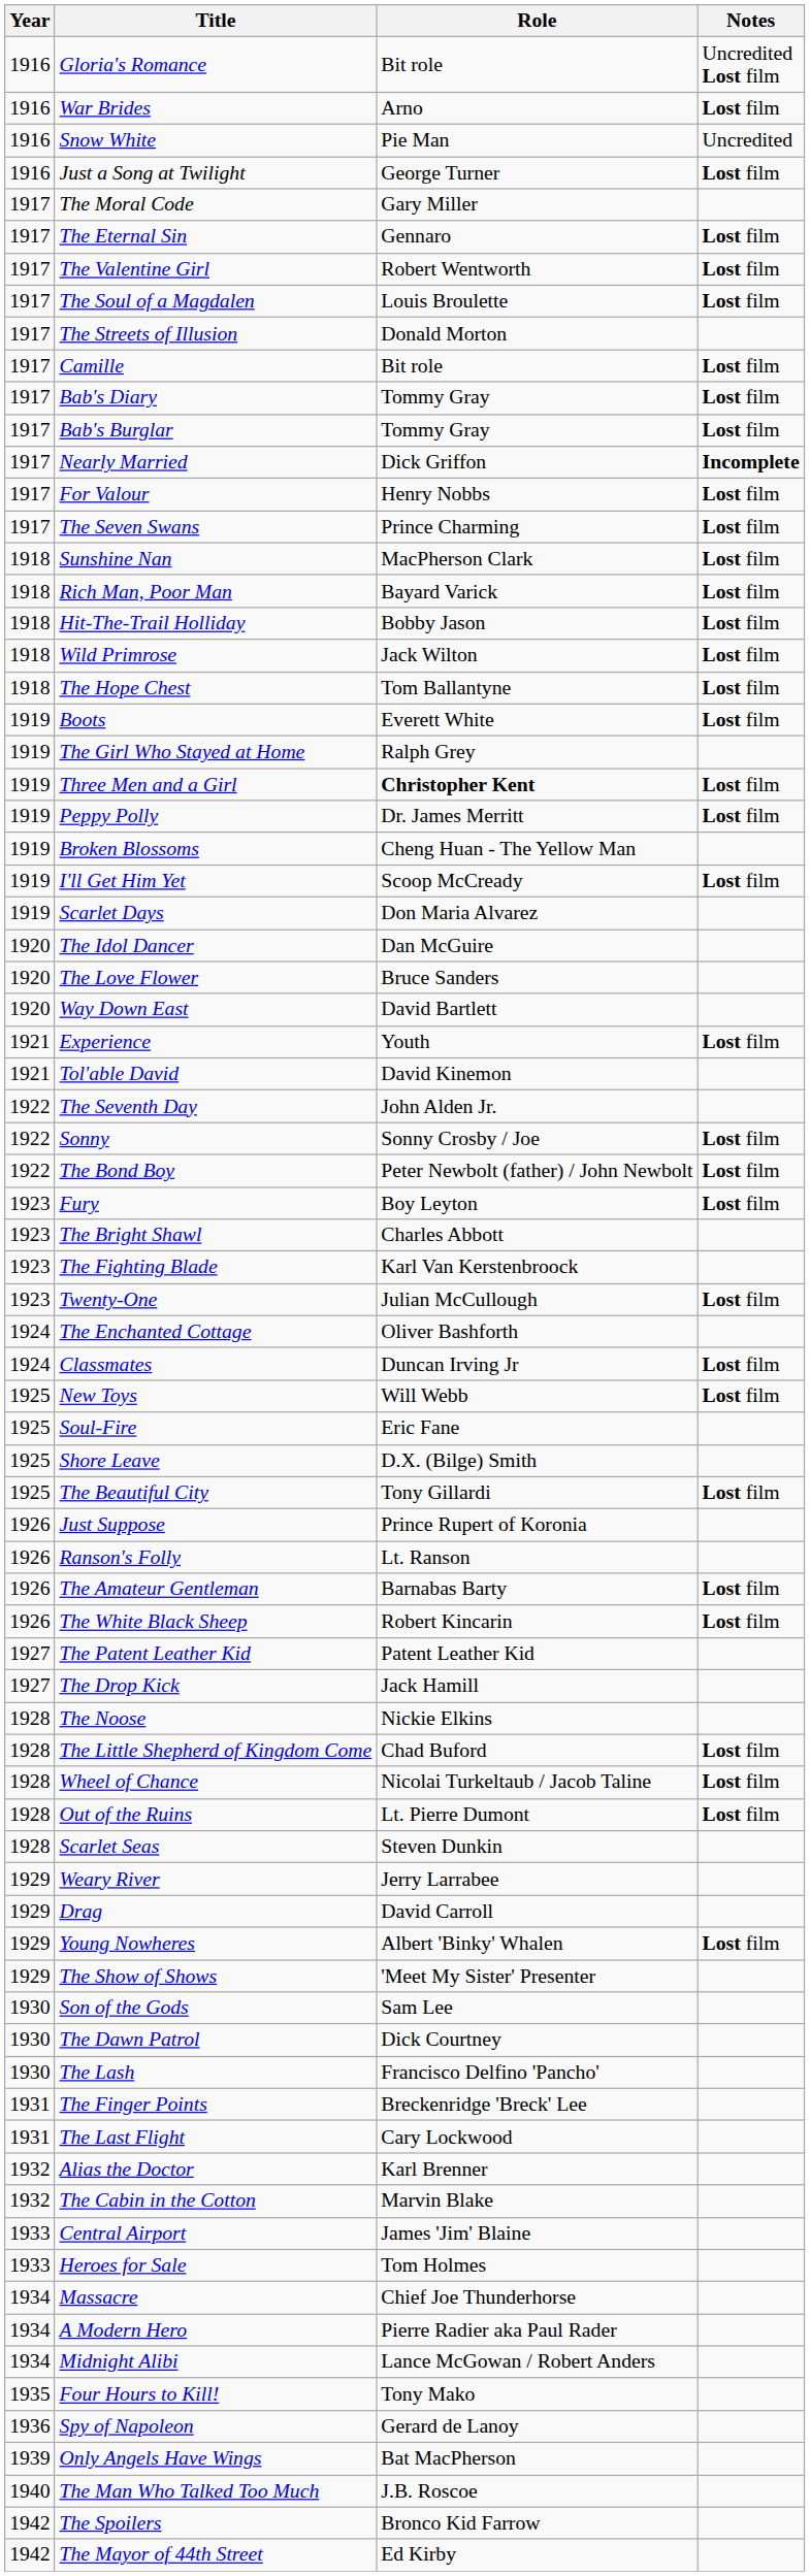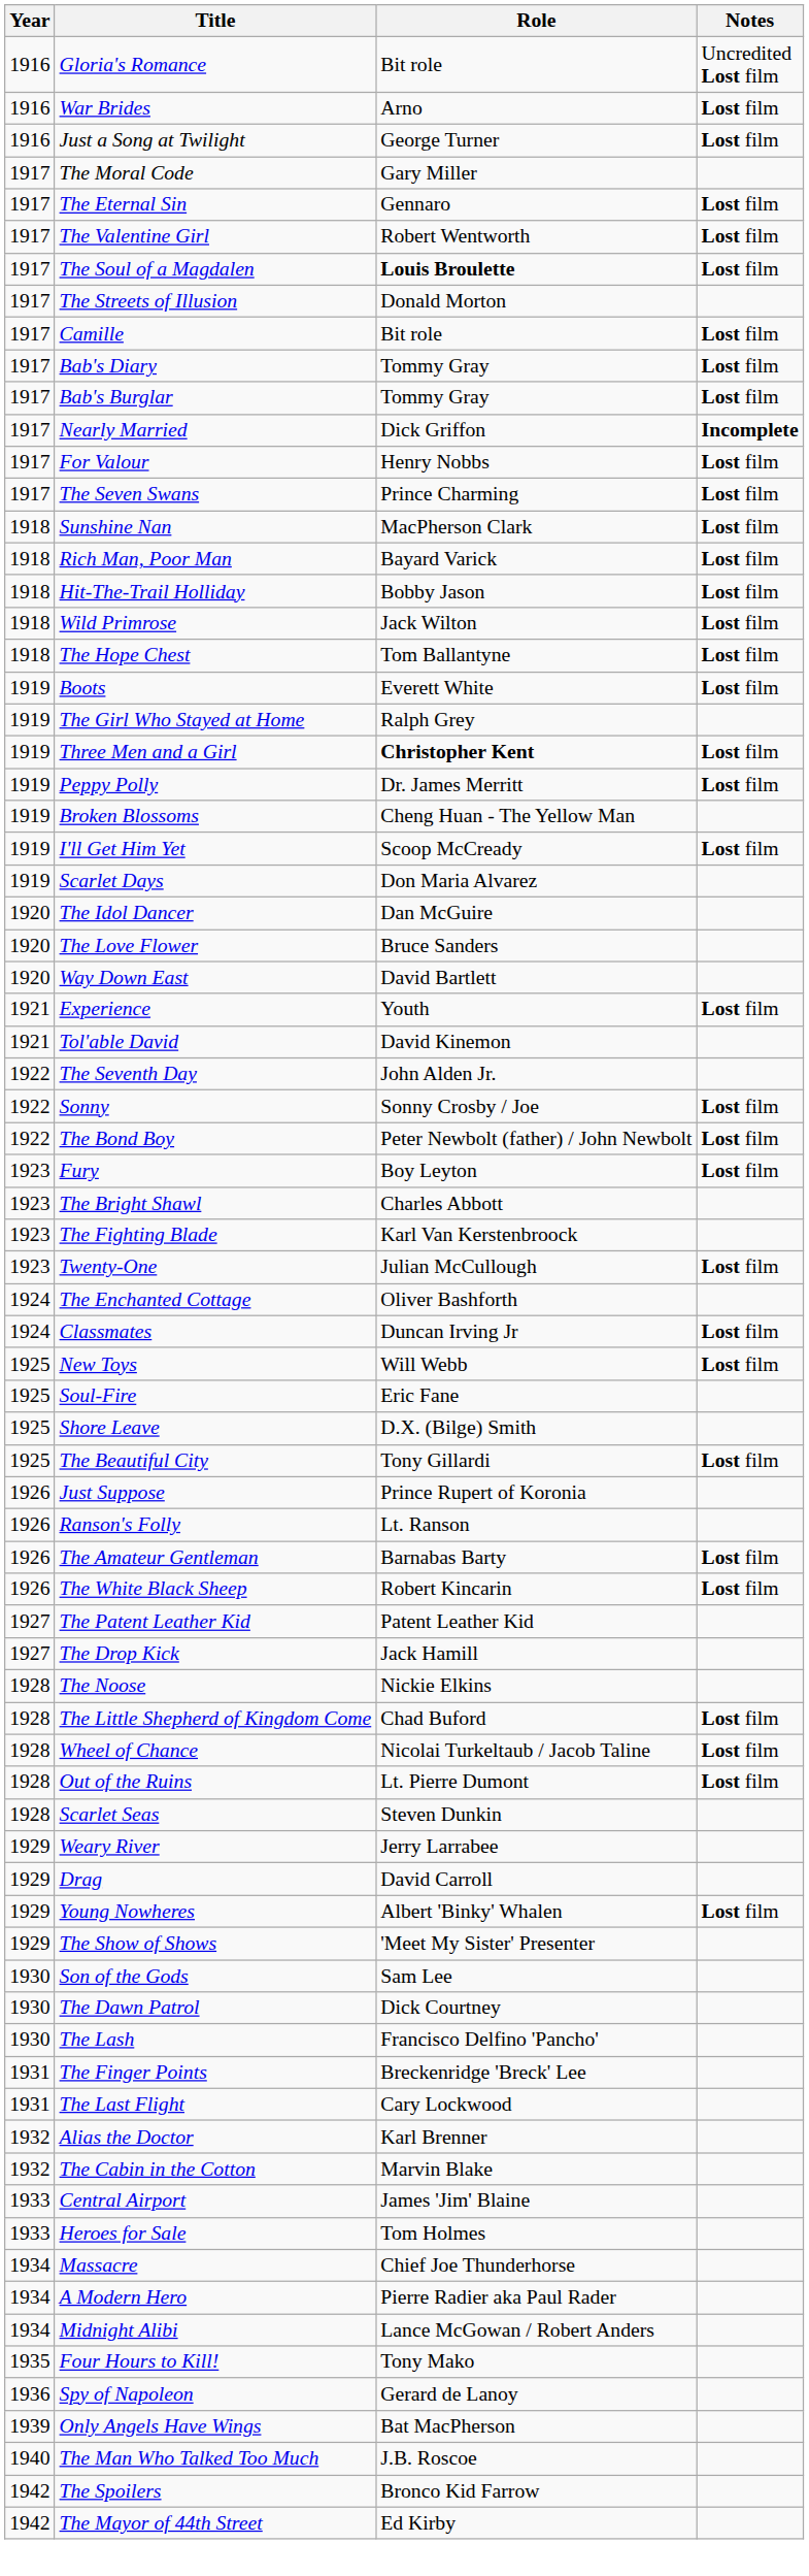 <table class="wikitable sortable">
 <tr>
 <th>Year</th>
 <th>Title</th>
 <th>Role</th>
 <th class="unsortable">Notes</th>
 </tr>
 <tr>
 <td>1916</td>
 <td><em><a href='#'>Gloria's Romance</a></em></td>
 <td>Bit role</td>
 <td>Uncredited <br> <strong>Lost</strong> film</td>
 </tr>
 <tr>
 <td>1916</td>
 <td><em><a href='#'>War Brides</a></em></td>
 <td>Arno</td>
 <td><strong>Lost</strong> film</td>
-</tr>
-<tr>
-<td>1916</td>
-<td><em><a href='#'>Snow White</a></em></td>
-<td>Pie Man</td>
-<td>Uncredited</td>
 </tr>
 <tr>
 <td>1916</td>
 <td><em>Just a Song at Twilight</em></td>
 <td>George Turner</td>
 <td><strong>Lost</strong> film</td>
 </tr>
 <tr>
 <td>1917</td>
 <td><em>The Moral Code</em></td>
 <td>Gary Miller</td>
 <td></td>
 </tr>
 <tr>
 <td>1917</td>
 <td><em><a href='#'>The Eternal Sin</a></em></td>
 <td>Gennaro</td>
 <td><strong>Lost</strong> film</td>
 </tr>
 <tr>
 <td>1917</td>
 <td><em><a href='#'>The Valentine Girl</a></em></td>
 <td>Robert Wentworth</td>
 <td><strong>Lost</strong> film</td>
 </tr>
 <tr>
 <td>1917</td>
 <td><em><a href='#'>The Soul of a Magdalen</a></em></td>
-<td>Louis Broulette</td>
+<td><strong>Louis Broulette</strong></td>
 <td><strong>Lost</strong> film</td>
 </tr>
 <tr>
 <td>1917</td>
 <td><em><a href='#'>The Streets of Illusion</a></em></td>
 <td>Donald Morton</td>
 <td></td>
 </tr>
 <tr>
 <td>1917</td>
 <td><em><a href='#'>Camille</a></em></td>
 <td>Bit role</td>
 <td><strong>Lost</strong> film</td>
 </tr>
 <tr>
 <td>1917</td>
 <td><em><a href='#'>Bab's Diary</a></em></td>
 <td>Tommy Gray</td>
 <td><strong>Lost</strong> film</td>
 </tr>
 <tr>
 <td>1917</td>
 <td><em><a href='#'>Bab's Burglar</a></em></td>
 <td>Tommy Gray</td>
 <td><strong>Lost</strong> film</td>
 </tr>
 <tr>
 <td>1917</td>
 <td><em><a href='#'>Nearly Married</a></em></td>
 <td>Dick Griffon</td>
 <td><strong>Incomplete</strong></td>
 </tr>
 <tr>
 <td>1917</td>
 <td><em><a href='#'>For Valour</a></em></td>
 <td>Henry Nobbs</td>
 <td><strong>Lost</strong> film</td>
 </tr>
 <tr>
 <td>1917</td>
 <td><em><a href='#'>The Seven Swans</a></em></td>
 <td>Prince Charming</td>
 <td><strong>Lost</strong> film</td>
 </tr>
 <tr>
 <td>1918</td>
 <td><em><a href='#'>Sunshine Nan</a></em></td>
 <td>MacPherson Clark</td>
 <td><strong>Lost</strong> film</td>
 </tr>
 <tr>
 <td>1918</td>
 <td><em><a href='#'>Rich Man, Poor Man</a></em></td>
 <td>Bayard Varick</td>
 <td><strong>Lost</strong> film</td>
 </tr>
 <tr>
 <td>1918</td>
 <td><em><a href='#'>Hit-The-Trail Holliday</a></em></td>
 <td>Bobby Jason</td>
 <td><strong>Lost</strong> film</td>
 </tr>
 <tr>
 <td>1918</td>
 <td><em><a href='#'>Wild Primrose</a></em></td>
 <td>Jack Wilton</td>
 <td><strong>Lost</strong> film</td>
 </tr>
 <tr>
 <td>1918</td>
 <td><em><a href='#'>The Hope Chest</a></em></td>
 <td>Tom Ballantyne</td>
 <td><strong>Lost</strong> film</td>
 </tr>
 <tr>
 <td>1919</td>
 <td><em><a href='#'>Boots</a></em></td>
 <td>Everett White</td>
 <td><strong>Lost</strong> film</td>
 </tr>
 <tr>
 <td>1919</td>
 <td><em><a href='#'>The Girl Who Stayed at Home</a></em></td>
 <td>Ralph Grey</td>
 <td></td>
 </tr>
 <tr>
 <td>1919</td>
 <td><em><a href='#'>Three Men and a Girl</a></em></td>
 <td><strong>Christopher Kent</strong></td>
 <td><strong>Lost</strong> film</td>
 </tr>
 <tr>
 <td>1919</td>
 <td><em><a href='#'>Peppy Polly</a></em></td>
 <td>Dr. James Merritt</td>
 <td><strong>Lost</strong> film</td>
 </tr>
 <tr>
 <td>1919</td>
 <td><em><a href='#'>Broken Blossoms</a></em></td>
 <td>Cheng Huan - The Yellow Man</td>
 <td></td>
 </tr>
 <tr>
 <td>1919</td>
 <td><em><a href='#'>I'll Get Him Yet</a></em></td>
 <td>Scoop McCready</td>
 <td><strong>Lost</strong> film</td>
 </tr>
 <tr>
 <td>1919</td>
 <td><em><a href='#'>Scarlet Days</a></em></td>
 <td>Don Maria Alvarez</td>
 <td></td>
 </tr>
 <tr>
 <td>1920</td>
 <td><em><a href='#'>The Idol Dancer</a></em></td>
 <td>Dan McGuire</td>
 <td></td>
 </tr>
 <tr>
 <td>1920</td>
 <td><em><a href='#'>The Love Flower</a></em></td>
 <td>Bruce Sanders</td>
 <td></td>
 </tr>
 <tr>
 <td>1920</td>
 <td><em><a href='#'>Way Down East</a></em></td>
 <td>David Bartlett</td>
 <td></td>
 </tr>
 <tr>
 <td>1921</td>
 <td><em><a href='#'>Experience</a></em></td>
 <td>Youth</td>
 <td><strong>Lost</strong> film</td>
 </tr>
 <tr>
 <td>1921</td>
 <td><em><a href='#'>Tol'able David</a></em></td>
 <td>David Kinemon</td>
 <td></td>
 </tr>
 <tr>
 <td>1922</td>
 <td><em><a href='#'>The Seventh Day</a></em></td>
 <td>John Alden Jr.</td>
 <td></td>
 </tr>
 <tr>
 <td>1922</td>
 <td><em><a href='#'>Sonny</a></em></td>
 <td>Sonny Crosby / Joe</td>
 <td><strong>Lost</strong> film</td>
 </tr>
 <tr>
 <td>1922</td>
 <td><em><a href='#'>The Bond Boy</a></em></td>
 <td>Peter Newbolt (father) / John Newbolt</td>
 <td><strong>Lost</strong> film</td>
 </tr>
 <tr>
 <td>1923</td>
 <td><em><a href='#'>Fury</a></em></td>
 <td>Boy Leyton</td>
 <td><strong>Lost</strong> film</td>
 </tr>
 <tr>
 <td>1923</td>
 <td><em><a href='#'>The Bright Shawl</a></em></td>
 <td>Charles Abbott</td>
 <td></td>
 </tr>
 <tr>
 <td>1923</td>
 <td><em><a href='#'>The Fighting Blade</a></em></td>
 <td>Karl Van Kerstenbroock</td>
 <td></td>
 </tr>
 <tr>
 <td>1923</td>
 <td><em><a href='#'>Twenty-One</a></em></td>
 <td>Julian McCullough</td>
 <td><strong>Lost</strong> film</td>
 </tr>
 <tr>
 <td>1924</td>
 <td><em><a href='#'>The Enchanted Cottage</a></em></td>
 <td>Oliver Bashforth</td>
 <td></td>
 </tr>
 <tr>
 <td>1924</td>
 <td><em><a href='#'>Classmates</a></em></td>
 <td>Duncan Irving Jr</td>
 <td><strong>Lost</strong> film</td>
 </tr>
 <tr>
 <td>1925</td>
 <td><em><a href='#'>New Toys</a></em></td>
 <td>Will Webb</td>
 <td><strong>Lost</strong> film</td>
 </tr>
 <tr>
 <td>1925</td>
 <td><em><a href='#'>Soul-Fire</a></em></td>
 <td>Eric Fane</td>
 <td></td>
 </tr>
 <tr>
 <td>1925</td>
 <td><em><a href='#'>Shore Leave</a></em></td>
 <td>D.X. (Bilge) Smith</td>
 <td></td>
 </tr>
 <tr>
 <td>1925</td>
 <td><em><a href='#'>The Beautiful City</a></em></td>
 <td>Tony Gillardi</td>
 <td><strong>Lost</strong> film</td>
 </tr>
 <tr>
 <td>1926</td>
 <td><em><a href='#'>Just Suppose</a></em></td>
 <td>Prince Rupert of Koronia</td>
 <td></td>
 </tr>
 <tr>
 <td>1926</td>
 <td><em><a href='#'>Ranson's Folly</a></em></td>
 <td>Lt. Ranson</td>
 <td></td>
 </tr>
 <tr>
 <td>1926</td>
 <td><em><a href='#'>The Amateur Gentleman</a></em></td>
 <td>Barnabas Barty</td>
 <td><strong>Lost</strong> film</td>
 </tr>
 <tr>
 <td>1926</td>
 <td><em><a href='#'>The White Black Sheep</a></em></td>
 <td>Robert Kincarin</td>
 <td><strong>Lost</strong> film</td>
 </tr>
 <tr>
 <td>1927</td>
 <td><em><a href='#'>The Patent Leather Kid</a></em></td>
 <td>Patent Leather Kid</td>
 <td></td>
 </tr>
 <tr>
 <td>1927</td>
 <td><em><a href='#'>The Drop Kick</a></em></td>
 <td>Jack Hamill</td>
 <td></td>
 </tr>
 <tr>
 <td>1928</td>
 <td><em><a href='#'>The Noose</a></em></td>
 <td>Nickie Elkins</td>
 <td></td>
 </tr>
 <tr>
 <td>1928</td>
 <td><em><a href='#'>The Little Shepherd of Kingdom Come</a></em></td>
 <td>Chad Buford</td>
 <td><strong>Lost</strong> film</td>
 </tr>
 <tr>
 <td>1928</td>
 <td><em><a href='#'>Wheel of Chance</a></em></td>
 <td>Nicolai Turkeltaub / Jacob Taline</td>
 <td><strong>Lost</strong> film</td>
 </tr>
 <tr>
 <td>1928</td>
 <td><em><a href='#'>Out of the Ruins</a></em></td>
 <td>Lt. Pierre Dumont</td>
 <td><strong>Lost</strong> film</td>
 </tr>
 <tr>
 <td>1928</td>
 <td><em><a href='#'>Scarlet Seas</a></em></td>
 <td>Steven Dunkin</td>
 <td></td>
 </tr>
 <tr>
 <td>1929</td>
 <td><em><a href='#'>Weary River</a></em></td>
 <td>Jerry Larrabee</td>
 <td></td>
 </tr>
 <tr>
 <td>1929</td>
 <td><em><a href='#'>Drag</a></em></td>
 <td>David Carroll</td>
 <td></td>
 </tr>
 <tr>
 <td>1929</td>
 <td><em><a href='#'>Young Nowheres</a></em></td>
 <td>Albert 'Binky' Whalen</td>
 <td><strong>Lost</strong> film</td>
 </tr>
 <tr>
 <td>1929</td>
 <td><em><a href='#'>The Show of Shows</a></em></td>
 <td>'Meet My Sister' Presenter</td>
 <td></td>
 </tr>
 <tr>
 <td>1930</td>
 <td><em><a href='#'>Son of the Gods</a></em></td>
 <td>Sam Lee</td>
 <td></td>
 </tr>
 <tr>
 <td>1930</td>
 <td><em><a href='#'>The Dawn Patrol</a></em></td>
 <td>Dick Courtney</td>
 <td></td>
 </tr>
 <tr>
 <td>1930</td>
 <td><em><a href='#'>The Lash</a></em></td>
 <td>Francisco Delfino 'Pancho'</td>
 <td></td>
 </tr>
 <tr>
 <td>1931</td>
 <td><em><a href='#'>The Finger Points</a></em></td>
 <td>Breckenridge 'Breck' Lee</td>
 <td></td>
 </tr>
 <tr>
 <td>1931</td>
 <td><em><a href='#'>The Last Flight</a></em></td>
 <td>Cary Lockwood</td>
 <td></td>
 </tr>
 <tr>
 <td>1932</td>
 <td><em><a href='#'>Alias the Doctor</a></em></td>
 <td>Karl Brenner</td>
 <td></td>
 </tr>
 <tr>
 <td>1932</td>
 <td><em><a href='#'>The Cabin in the Cotton</a></em></td>
 <td>Marvin Blake</td>
 <td></td>
 </tr>
 <tr>
 <td>1933</td>
 <td><em><a href='#'>Central Airport</a></em></td>
 <td>James 'Jim' Blaine</td>
 <td></td>
 </tr>
 <tr>
 <td>1933</td>
 <td><em><a href='#'>Heroes for Sale</a></em></td>
 <td>Tom Holmes</td>
 <td></td>
 </tr>
 <tr>
 <td>1934</td>
 <td><em><a href='#'>Massacre</a></em></td>
 <td>Chief Joe Thunderhorse</td>
 <td></td>
 </tr>
 <tr>
 <td>1934</td>
 <td><em><a href='#'>A Modern Hero</a></em></td>
 <td>Pierre Radier aka Paul Rader</td>
 <td></td>
 </tr>
 <tr>
 <td>1934</td>
 <td><em><a href='#'>Midnight Alibi</a></em></td>
 <td>Lance McGowan / Robert Anders</td>
 <td></td>
 </tr>
 <tr>
 <td>1935</td>
 <td><em><a href='#'>Four Hours to Kill!</a></em></td>
 <td>Tony Mako</td>
 <td></td>
 </tr>
 <tr>
 <td>1936</td>
 <td><em><a href='#'>Spy of Napoleon</a></em></td>
 <td>Gerard de Lanoy</td>
 <td></td>
 </tr>
 <tr>
 <td>1939</td>
 <td><em><a href='#'>Only Angels Have Wings</a></em></td>
 <td>Bat MacPherson</td>
 <td></td>
 </tr>
 <tr>
 <td>1940</td>
 <td><em><a href='#'>The Man Who Talked Too Much</a></em></td>
 <td>J.B. Roscoe</td>
 <td></td>
 </tr>
 <tr>
 <td>1942</td>
 <td><em><a href='#'>The Spoilers</a></em></td>
 <td>Bronco Kid Farrow</td>
 <td></td>
 </tr>
 <tr>
 <td>1942</td>
 <td><em><a href='#'>The Mayor of 44th Street</a></em></td>
 <td>Ed Kirby</td>
 <td></td>
 </tr>
 </table>
